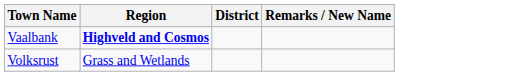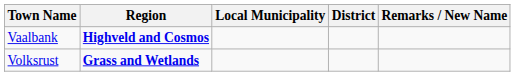 <table class="wikitable sortable" style="font-size: 95%;">
 <tr>
 <th>Town Name</th>
 <th>Region</th>
+<th>Local Municipality</th>
 <th>District</th>
 <th>Remarks / New Name</th>
 </tr>
 <tr>
 <td><a href='#'>Vaalbank</a></td>
 <td><strong><a href='#'>Highveld and Cosmos</a></strong></td>
 <td></td>
 <td></td>
+<td></td>
 </tr>
 <tr>
 <td><a href='#'>Volksrust</a></td>
-<td><a href='#'>Grass and Wetlands</a></td>
+<td><strong><a href='#'>Grass and Wetlands</a></strong></td>
+<td></td>
 <td></td>
 <td></td>
 </tr>
 </table>
